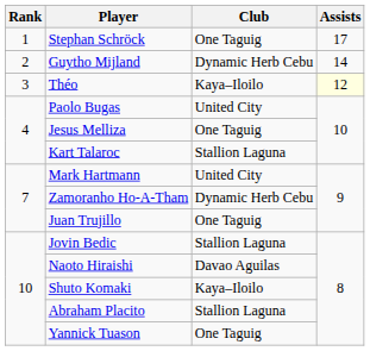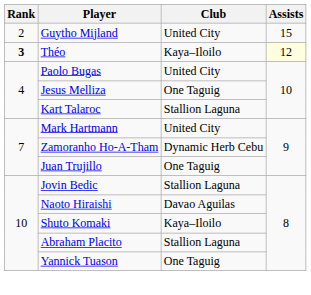 <table class="wikitable">
 <tr>
 <th>Rank</th>
 <th>Player</th>
 <th>Club</th>
 <th>Assists</th>
 </tr>
 <tr>
-<td rowspan="1" style="text-align:center;">1</td>
-<td> <a href='#'>Stephan Schröck</a></td>
-<td>One Taguig</td>
-<td rowspan="1" style="text-align:center;">17</td>
+<td rowspan="1" style="text-align:center;">2</td>
+<td> <a href='#'>Guytho Mijland</a></td>
+<td>United City</td>
+<td rowspan="1" style="text-align:center;">15</td>
 </tr>
 <tr>
-<td rowspan="1" style="text-align:center;">2</td>
-<td> <a href='#'>Guytho Mijland</a></td>
-<td>Dynamic Herb Cebu</td>
-<td rowspan="1" style="text-align:center;">14</td>
-</tr>
-<tr>
-<td rowspan="1" style="text-align:center;">3</td>
+<td rowspan="1" style="text-align:center;"><strong>3</strong></td>
 <td> <a href='#'>Théo</a></td>
 <td>Kaya–Iloilo</td>
 <td rowspan="1" style="background: lightyellow; text-align:center;">12</td>
 </tr>
 <tr>
 <td rowspan="3" style="text-align:center;">4</td>
 <td> <a href='#'>Paolo Bugas</a></td>
 <td>United City</td>
 <td rowspan="3" style="text-align:center;">10</td>
 </tr>
 <tr>
 <td> <a href='#'>Jesus Melliza</a></td>
 <td>One Taguig</td>
 </tr>
 <tr>
 <td> <a href='#'>Kart Talaroc</a></td>
 <td>Stallion Laguna</td>
 </tr>
 <tr>
 <td rowspan="3" style="text-align:center;">7</td>
 <td> <a href='#'>Mark Hartmann</a></td>
 <td>United City</td>
 <td rowspan="3" style="text-align:center;">9</td>
 </tr>
 <tr>
 <td> <a href='#'>Zamoranho Ho-A-Tham</a></td>
 <td>Dynamic Herb Cebu</td>
 </tr>
 <tr>
 <td> <a href='#'>Juan Trujillo</a></td>
 <td>One Taguig</td>
 </tr>
 <tr>
 <td rowspan="5" style="text-align:center;">10</td>
 <td> <a href='#'>Jovin Bedic</a></td>
 <td>Stallion Laguna</td>
 <td rowspan="5" style="text-align:center;">8</td>
 </tr>
 <tr>
 <td> <a href='#'>Naoto Hiraishi</a></td>
 <td>Davao Aguilas</td>
 </tr>
 <tr>
 <td> <a href='#'>Shuto Komaki</a></td>
 <td>Kaya–Iloilo</td>
 </tr>
 <tr>
 <td> <a href='#'>Abraham Placito</a></td>
 <td>Stallion Laguna</td>
 </tr>
 <tr>
 <td> <a href='#'>Yannick Tuason</a></td>
 <td>One Taguig</td>
 </tr>
 </table>
